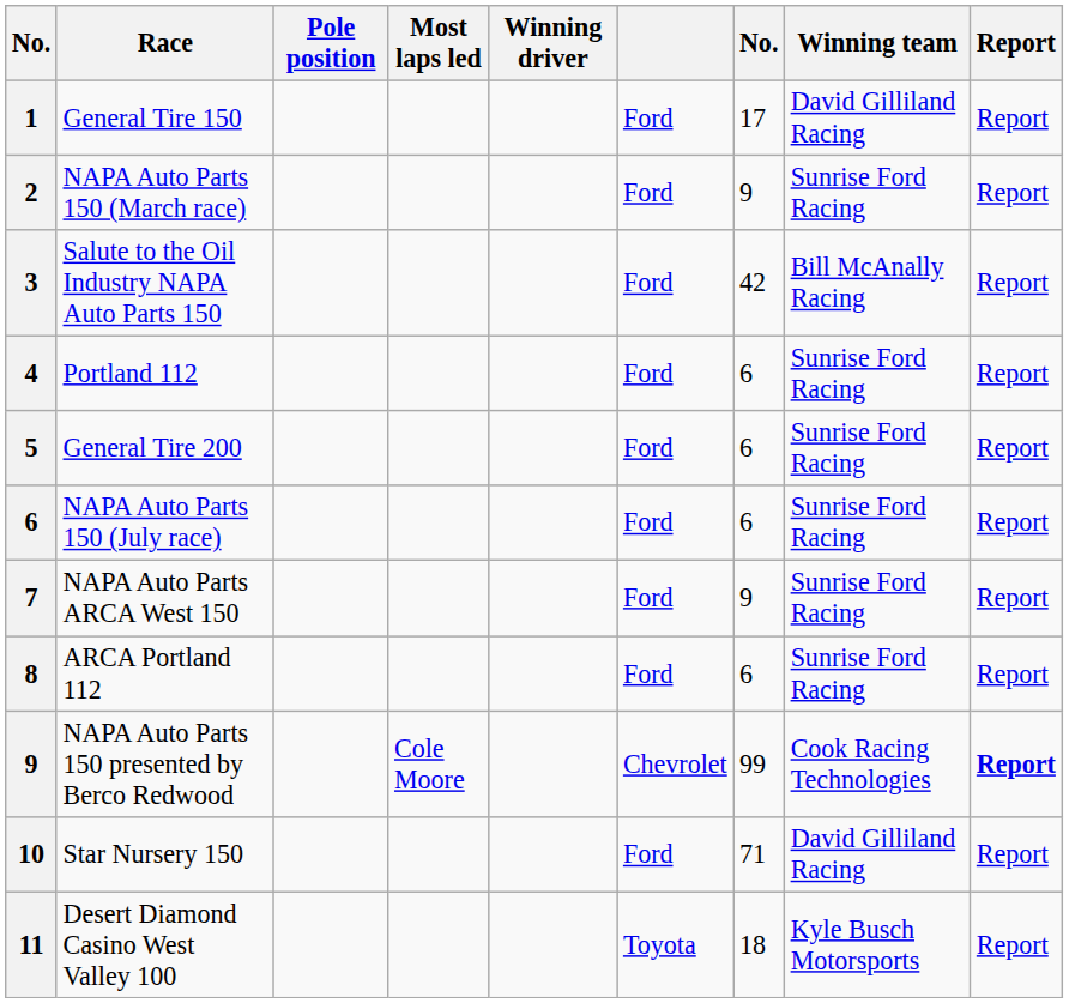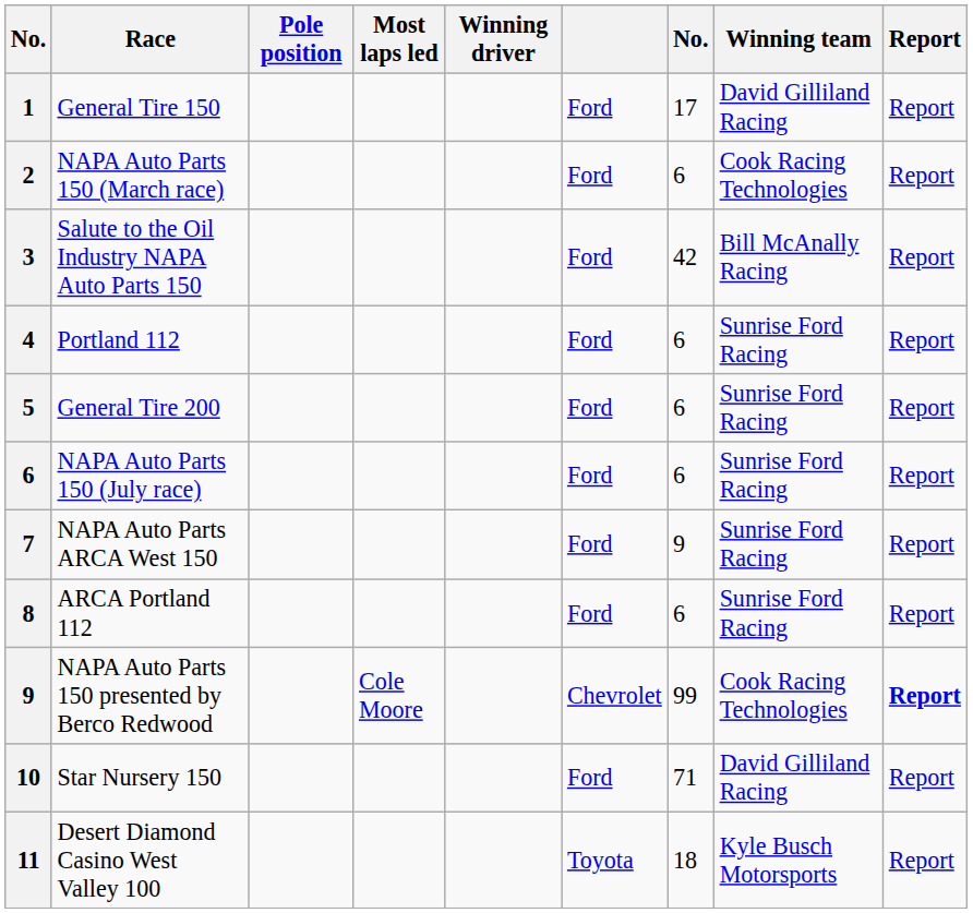 <table class="wikitable" style="font-size:95%">
 <tr>
 <th>No.</th>
 <th>Race</th>
 <th><a href='#'>Pole position</a></th>
 <th>Most laps led</th>
 <th>Winning driver</th>
 <th></th>
 <th>No.</th>
 <th>Winning team</th>
 <th>Report</th>
 </tr>
 <tr>
 <th>1</th>
 <td><a href='#'>General Tire 150</a></td>
 <td></td>
 <td></td>
 <td></td>
 <td><a href='#'>Ford</a></td>
 <td>17</td>
 <td><a href='#'>David Gilliland Racing</a></td>
 <td><a href='#'>Report</a></td>
 </tr>
 <tr>
 <th>2</th>
 <td><a href='#'>NAPA Auto Parts 150 (March race)</a></td>
 <td></td>
 <td></td>
 <td></td>
 <td><a href='#'>Ford</a></td>
-<td>9</td>
-<td><a href='#'>Sunrise Ford Racing</a></td>
+<td>6</td>
+<td><a href='#'>Cook Racing Technologies</a></td>
 <td><a href='#'>Report</a></td>
 </tr>
 <tr>
 <th>3</th>
 <td><a href='#'>Salute to the Oil Industry NAPA Auto Parts 150</a></td>
 <td></td>
 <td></td>
 <td></td>
 <td><a href='#'>Ford</a></td>
 <td>42</td>
 <td><a href='#'>Bill McAnally Racing</a></td>
 <td><a href='#'>Report</a></td>
 </tr>
 <tr>
 <th>4</th>
 <td><a href='#'>Portland 112</a></td>
 <td></td>
 <td></td>
 <td></td>
 <td><a href='#'>Ford</a></td>
 <td>6</td>
 <td><a href='#'>Sunrise Ford Racing</a></td>
 <td><a href='#'>Report</a></td>
 </tr>
 <tr>
 <th>5</th>
 <td><a href='#'>General Tire 200</a></td>
 <td></td>
 <td></td>
 <td></td>
 <td><a href='#'>Ford</a></td>
 <td>6</td>
 <td><a href='#'>Sunrise Ford Racing</a></td>
 <td><a href='#'>Report</a></td>
 </tr>
 <tr>
 <th>6</th>
 <td><a href='#'>NAPA Auto Parts 150 (July race)</a></td>
 <td></td>
 <td></td>
 <td></td>
 <td><a href='#'>Ford</a></td>
 <td>6</td>
 <td><a href='#'>Sunrise Ford Racing</a></td>
 <td><a href='#'>Report</a></td>
 </tr>
 <tr>
 <th>7</th>
 <td>NAPA Auto Parts ARCA West 150</td>
 <td></td>
 <td></td>
 <td></td>
 <td><a href='#'>Ford</a></td>
 <td>9</td>
 <td><a href='#'>Sunrise Ford Racing</a></td>
 <td><a href='#'>Report</a></td>
 </tr>
 <tr>
 <th>8</th>
 <td>ARCA Portland 112</td>
 <td></td>
 <td></td>
 <td></td>
 <td><a href='#'>Ford</a></td>
 <td>6</td>
 <td><a href='#'>Sunrise Ford Racing</a></td>
 <td><a href='#'>Report</a></td>
 </tr>
 <tr>
 <th>9</th>
 <td>NAPA Auto Parts 150 presented by Berco Redwood</td>
 <td></td>
 <td><a href='#'>Cole Moore</a></td>
 <td></td>
 <td><a href='#'>Chevrolet</a></td>
 <td>99</td>
 <td><a href='#'>Cook Racing Technologies</a></td>
 <td><strong><a href='#'>Report</a></strong></td>
 </tr>
 <tr>
 <th>10</th>
 <td>Star Nursery 150</td>
 <td></td>
 <td></td>
 <td></td>
 <td><a href='#'>Ford</a></td>
 <td>71</td>
 <td><a href='#'>David Gilliland Racing</a></td>
 <td><a href='#'>Report</a></td>
 </tr>
 <tr>
 <th>11</th>
 <td>Desert Diamond Casino West Valley 100</td>
 <td></td>
 <td></td>
 <td></td>
 <td><a href='#'>Toyota</a></td>
 <td>18</td>
 <td><a href='#'>Kyle Busch Motorsports</a></td>
 <td><a href='#'>Report</a></td>
 </tr>
 </table>
